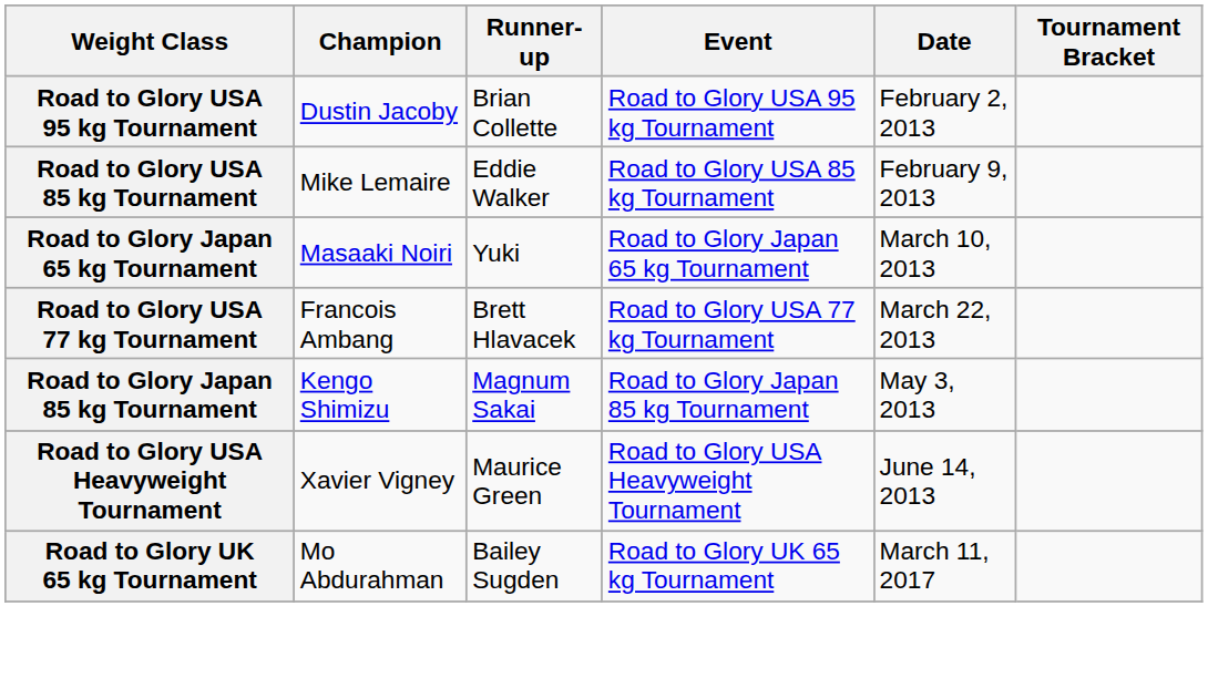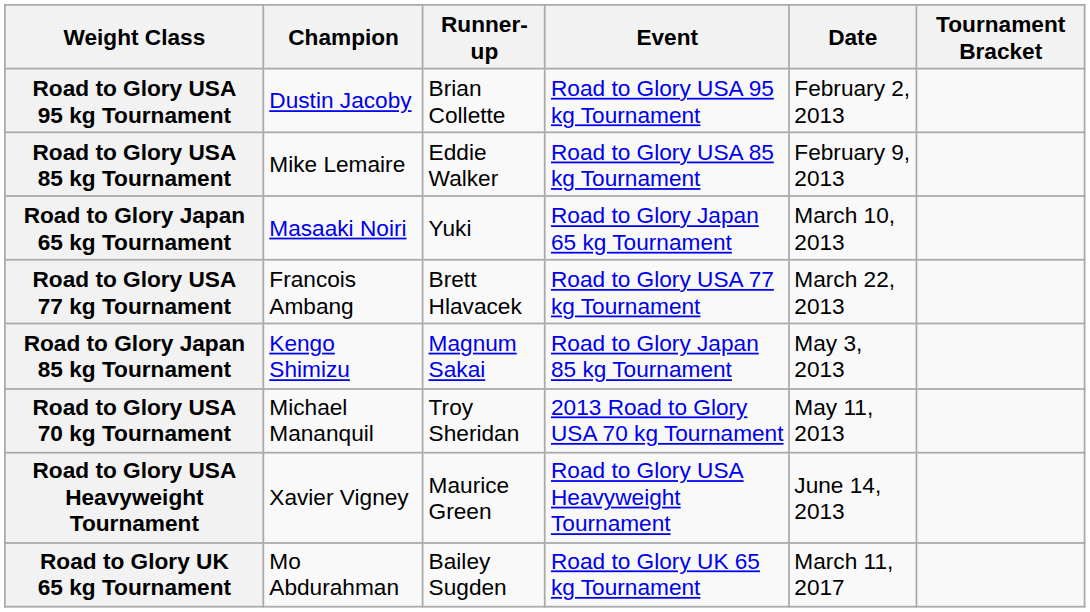 <table class="wikitable" style="font-size: 80%;">
 <tr>
 <th>Weight Class</th>
 <th>Champion</th>
 <th>Runner-up</th>
 <th>Event</th>
 <th>Date</th>
 <th>Tournament Bracket</th>
 </tr>
 <tr>
 <th><strong>Road to Glory USA 95 kg Tournament</strong></th>
 <td> <a href='#'>Dustin Jacoby</a></td>
 <td> Brian Collette</td>
 <td><a href='#'>Road to Glory USA 95 kg Tournament</a></td>
 <td>February 2, 2013</td>
 <td></td>
 </tr>
 <tr>
 <th><strong>Road to Glory USA 85 kg Tournament</strong></th>
 <td> Mike Lemaire</td>
 <td> Eddie Walker</td>
 <td><a href='#'>Road to Glory USA 85 kg Tournament</a></td>
 <td>February 9, 2013</td>
 <td></td>
 </tr>
 <tr>
 <th><strong>Road to Glory Japan 65 kg Tournament</strong></th>
 <td> <a href='#'>Masaaki Noiri</a></td>
 <td> Yuki</td>
 <td><a href='#'>Road to Glory Japan 65 kg Tournament</a></td>
 <td>March 10, 2013</td>
 <td></td>
 </tr>
 <tr>
 <th><strong>Road to Glory USA 77 kg Tournament</strong></th>
 <td> Francois Ambang</td>
 <td> Brett Hlavacek</td>
 <td><a href='#'>Road to Glory USA 77 kg Tournament</a></td>
 <td>March 22, 2013</td>
 <td></td>
 </tr>
 <tr>
 <th><strong>Road to Glory Japan 85 kg Tournament</strong></th>
 <td> <a href='#'>Kengo Shimizu</a></td>
 <td> <a href='#'>Magnum Sakai</a></td>
 <td><a href='#'>Road to Glory Japan 85 kg Tournament</a></td>
 <td>May 3, 2013</td>
 <td></td>
 </tr>
 <tr>
+<th><strong>Road to Glory USA 70 kg Tournament</strong></th>
+<td> Michael Mananquil</td>
+<td> Troy Sheridan</td>
+<td><a href='#'>2013 Road to Glory USA 70 kg Tournament</a></td>
+<td>May 11, 2013</td>
+<td></td>
+</tr>
+<tr>
 <th><strong>Road to Glory USA Heavyweight Tournament</strong></th>
 <td> Xavier Vigney</td>
 <td> Maurice Green</td>
 <td><a href='#'>Road to Glory USA Heavyweight Tournament</a></td>
 <td>June 14, 2013</td>
 <td></td>
 </tr>
 <tr>
 <th><strong>Road to Glory UK 65 kg Tournament</strong></th>
 <td> Mo Abdurahman</td>
 <td> Bailey Sugden</td>
 <td><a href='#'>Road to Glory UK 65 kg Tournament</a></td>
 <td>March 11, 2017</td>
 <td></td>
 </tr>
 </table>
